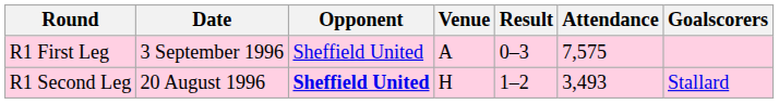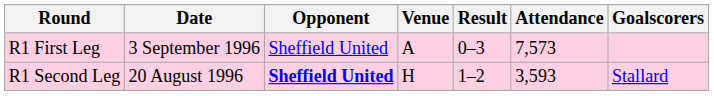 <table class="wikitable">
 <tr>
 <th>Round</th>
 <th>Date</th>
 <th>Opponent</th>
 <th>Venue</th>
 <th>Result</th>
 <th>Attendance</th>
 <th>Goalscorers</th>
 </tr>
 <tr style="background-color: #ffd0e3;">
 <td>R1 First Leg</td>
 <td>3 September 1996</td>
 <td><a href='#'>Sheffield United</a></td>
 <td>A</td>
 <td>0–3</td>
-<td>7,575</td>
+<td>7,573</td>
 <td></td>
 </tr>
 <tr style="background-color: #ffd0e3;">
 <td>R1 Second Leg</td>
 <td>20 August 1996</td>
 <td><strong><a href='#'>Sheffield United</a></strong></td>
 <td>H</td>
 <td>1–2</td>
-<td>3,493</td>
+<td>3,593</td>
 <td><a href='#'>Stallard</a></td>
 </tr>
 </table>
